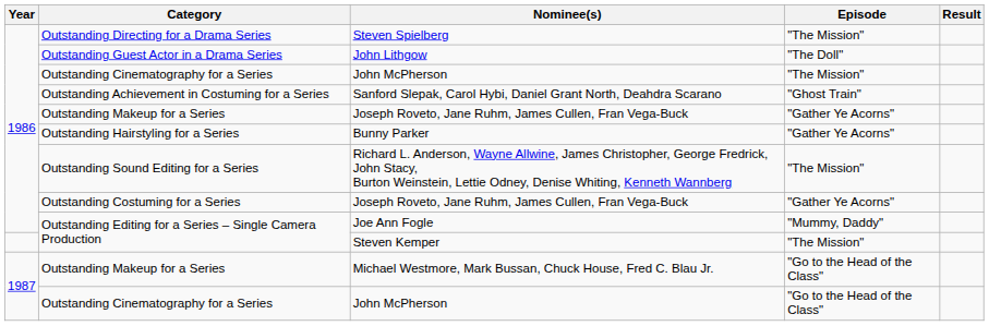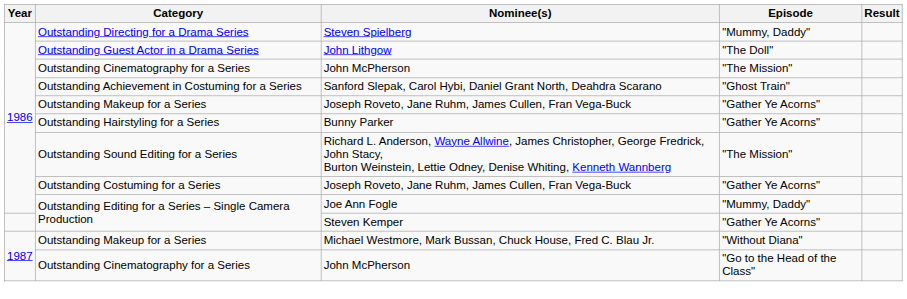 <table class="wikitable" size="100%">
 <tr>
 <th>Year</th>
 <th>Category</th>
 <th>Nominee(s)</th>
 <th>Episode</th>
 <th>Result</th>
 </tr>
 <tr>
 <td rowspan=9><a href='#'>1986</a></td>
 <td><a href='#'>Outstanding Directing for a Drama Series</a></td>
 <td><a href='#'>Steven Spielberg</a></td>
-<td>"The Mission"</td>
+<td>"Mummy, Daddy"</td>
 <td></td>
 </tr>
 <tr>
 <td><a href='#'>Outstanding Guest Actor in a Drama Series</a></td>
 <td><a href='#'>John Lithgow</a></td>
 <td>"The Doll"</td>
 <td></td>
 </tr>
 <tr>
 <td>Outstanding Cinematography for a Series</td>
 <td>John McPherson</td>
 <td>"The Mission"</td>
 <td></td>
 </tr>
 <tr>
 <td>Outstanding Achievement in Costuming for a Series</td>
 <td>Sanford Slepak, Carol Hybi, Daniel Grant North, Deahdra Scarano</td>
 <td>"Ghost Train"</td>
 <td></td>
 </tr>
 <tr>
 <td>Outstanding Makeup for a Series</td>
 <td>Joseph Roveto, Jane Ruhm, James Cullen, Fran Vega-Buck</td>
 <td>"Gather Ye Acorns"</td>
 <td></td>
 </tr>
 <tr>
 <td>Outstanding Hairstyling for a Series</td>
 <td>Bunny Parker</td>
 <td>"Gather Ye Acorns"</td>
 <td></td>
 </tr>
 <tr>
 <td>Outstanding Sound Editing for a Series</td>
 <td>Richard L. Anderson, <a href='#'>Wayne Allwine</a>, James Christopher, George Fredrick, John Stacy,<br>Burton Weinstein, Lettie Odney, Denise Whiting, <a href='#'>Kenneth Wannberg</a></td>
 <td>"The Mission"</td>
 <td></td>
 </tr>
 <tr>
 <td>Outstanding Costuming for a Series</td>
 <td>Joseph Roveto, Jane Ruhm, James Cullen, Fran Vega-Buck</td>
 <td>"Gather Ye Acorns"</td>
 <td></td>
 </tr>
 <tr>
 <td rowspan=2>Outstanding Editing for a Series – Single Camera Production</td>
 <td>Joe Ann Fogle</td>
 <td>"Mummy, Daddy"</td>
 <td></td>
 </tr>
 <tr>
 <td></td>
 <td>Steven Kemper</td>
-<td>"The Mission"</td>
+<td>"Gather Ye Acorns"</td>
 <td></td>
 </tr>
 <tr>
 <td rowspan=2><a href='#'>1987</a></td>
 <td>Outstanding Makeup for a Series</td>
 <td>Michael Westmore, Mark Bussan, Chuck House, Fred C. Blau Jr.</td>
-<td>"Go to the Head of the Class"</td>
+<td>"Without Diana"</td>
 <td></td>
 </tr>
 <tr>
 <td>Outstanding Cinematography for a Series</td>
 <td>John McPherson</td>
 <td>"Go to the Head of the Class"</td>
 <td></td>
 </tr>
 </table>
